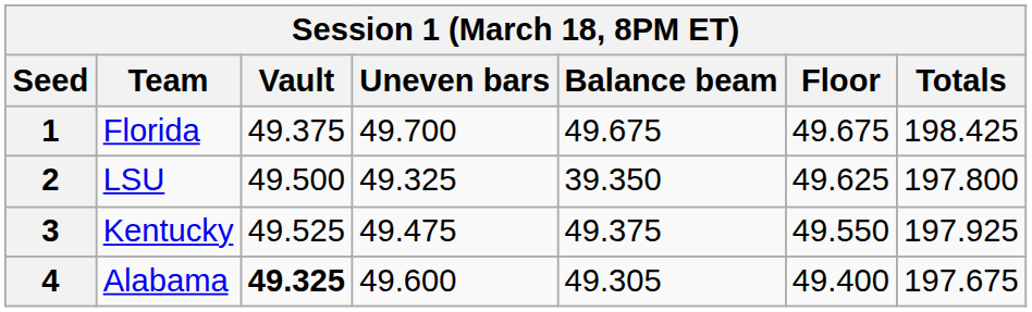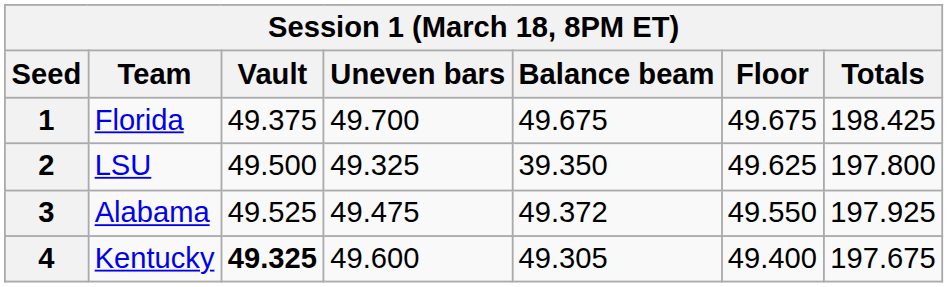 <table class="wikitable sortable">
 <tr>
 <th colspan="7">Session 1 (March 18, 8PM ET)</th>
 </tr>
 <tr>
 <th>Seed</th>
 <th>Team</th>
 <th>Vault</th>
 <th>Uneven bars</th>
 <th>Balance beam</th>
 <th>Floor</th>
 <th>Totals</th>
 </tr>
 <tr>
 <th>1</th>
 <td><a href='#'>Florida</a></td>
 <td>49.375</td>
 <td>49.700</td>
 <td>49.675</td>
 <td>49.675</td>
 <td>198.425</td>
 </tr>
 <tr>
 <th>2</th>
 <td><a href='#'>LSU</a></td>
 <td>49.500</td>
 <td>49.325</td>
 <td>39.350</td>
 <td>49.625</td>
 <td>197.800</td>
 </tr>
 <tr>
 <th>3</th>
-<td><a href='#'>Kentucky</a></td>
+<td><a href='#'>Alabama</a></td>
 <td>49.525</td>
 <td>49.475</td>
-<td>49.375</td>
+<td>49.372</td>
 <td>49.550</td>
 <td>197.925</td>
 </tr>
 <tr>
 <th>4</th>
-<td><a href='#'>Alabama</a></td>
+<td><a href='#'>Kentucky</a></td>
 <td><strong>49.325</strong></td>
 <td>49.600</td>
 <td>49.305</td>
 <td>49.400</td>
 <td>197.675</td>
 </tr>
 </table>
